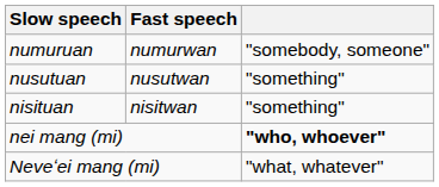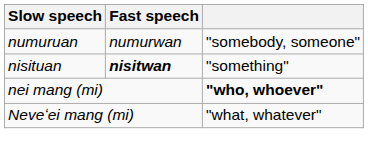 <table class="wikitable">
 <tr>
 <th>Slow speech</th>
 <th>Fast speech</th>
 <th></th>
 </tr>
 <tr>
 <td><em>numuruan</em></td>
 <td><em>numurwan</em></td>
 <td>"somebody, someone"</td>
 </tr>
 <tr>
-<td><em>nusutuan</em></td>
-<td><em>nusutwan</em></td>
-<td>"something"</td>
-</tr>
-<tr>
 <td><em>nisituan</em></td>
-<td><em>nisitwan</em></td>
+<td><strong><em>nisitwan</em></strong></td>
 <td>"something"</td>
 </tr>
 <tr>
 <td colspan="2"><em>nei mang (mi)</em></td>
 <td><strong>"who, whoever"</strong></td>
 </tr>
 <tr>
 <td colspan="2"><em>Neveʻei mang (mi)</em></td>
 <td>"what, whatever"</td>
 </tr>
 </table>
